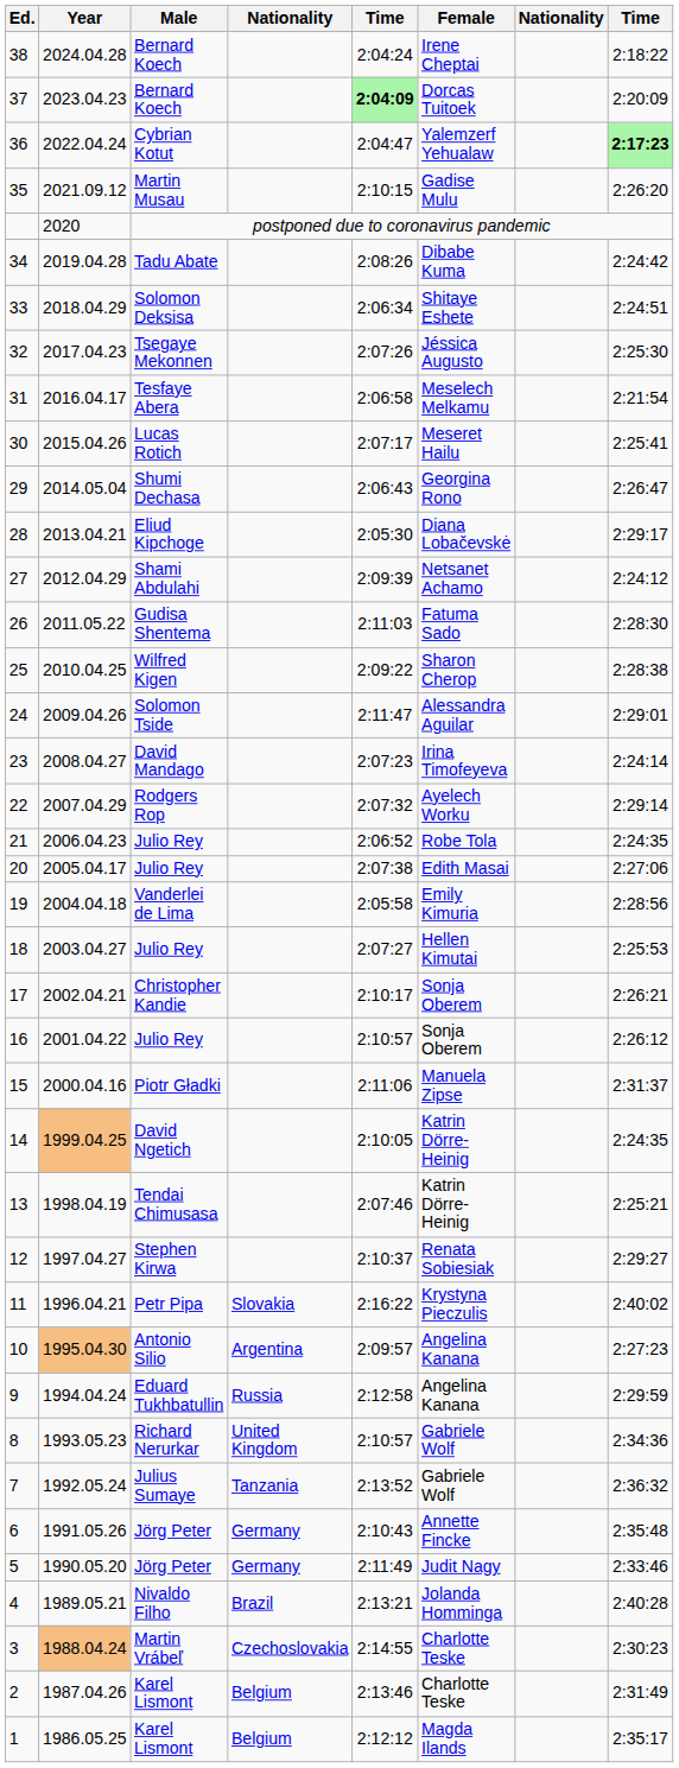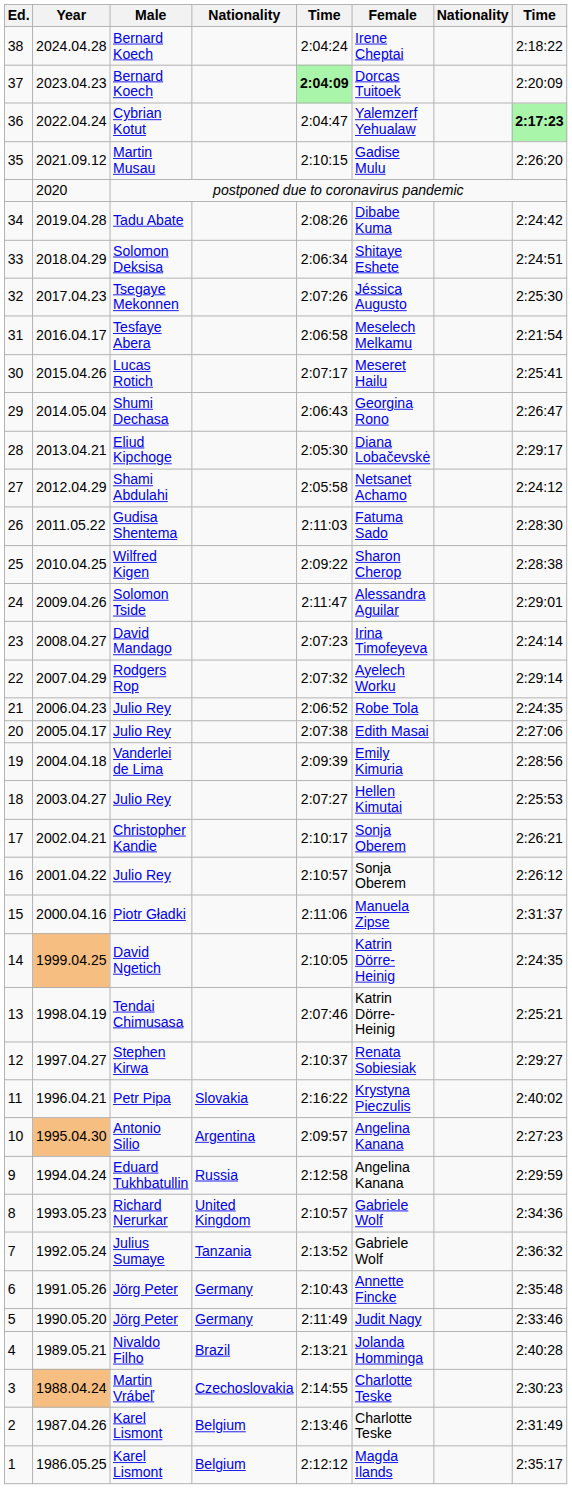 <table class="wikitable sortable">
 <tr>
 <th class="unsortable">Ed.</th>
 <th>Year</th>
 <th>Male</th>
 <th>Nationality</th>
 <th>Time</th>
 <th>Female</th>
 <th>Nationality</th>
 <th>Time</th>
 </tr>
 <tr>
 <td>38</td>
 <td>2024.04.28</td>
 <td><a href='#'>Bernard Koech</a></td>
 <td></td>
 <td align=center>2:04:24</td>
 <td><a href='#'>Irene Cheptai</a></td>
 <td></td>
 <td align=center>2:18:22</td>
 </tr>
 <tr>
 <td>37</td>
 <td>2023.04.23</td>
 <td><a href='#'>Bernard Koech</a></td>
 <td></td>
 <td align=center bgcolor=#A9F5A9><strong>2:04:09</strong></td>
 <td><a href='#'>Dorcas Tuitoek</a></td>
 <td></td>
 <td align=center>2:20:09</td>
 </tr>
 <tr>
 <td>36</td>
 <td>2022.04.24</td>
 <td><a href='#'>Cybrian Kotut</a></td>
 <td></td>
 <td align=center>2:04:47</td>
 <td><a href='#'>Yalemzerf Yehualaw</a></td>
 <td></td>
 <td align=center bgcolor=#A9F5A9><strong>2:17:23</strong></td>
 </tr>
 <tr>
 <td>35</td>
 <td>2021.09.12</td>
 <td><a href='#'>Martin Musau</a></td>
 <td></td>
 <td align=center>2:10:15</td>
 <td><a href='#'>Gadise Mulu</a></td>
 <td></td>
 <td align=center>2:26:20</td>
 </tr>
 <tr>
 <td></td>
 <td>2020</td>
 <td colspan="6" align="center" data-sort-value=""><em>postponed due to coronavirus pandemic</em></td>
 </tr>
 <tr>
 <td>34</td>
 <td>2019.04.28</td>
 <td><a href='#'>Tadu Abate</a></td>
 <td></td>
 <td align=center>2:08:26</td>
 <td><a href='#'>Dibabe Kuma</a></td>
 <td></td>
 <td align=center>2:24:42</td>
 </tr>
 <tr>
 <td>33</td>
 <td>2018.04.29</td>
 <td><a href='#'>Solomon Deksisa</a></td>
 <td></td>
 <td align=center>2:06:34</td>
 <td><a href='#'>Shitaye Eshete</a></td>
 <td></td>
 <td align=center>2:24:51</td>
 </tr>
 <tr>
 <td>32</td>
 <td>2017.04.23</td>
 <td><a href='#'>Tsegaye Mekonnen</a></td>
 <td></td>
 <td align=center>2:07:26</td>
 <td><a href='#'>Jéssica Augusto</a></td>
 <td></td>
 <td align=center>2:25:30</td>
 </tr>
 <tr>
 <td>31</td>
 <td>2016.04.17</td>
 <td><a href='#'>Tesfaye Abera</a></td>
 <td></td>
 <td align=center>2:06:58</td>
 <td><a href='#'>Meselech Melkamu</a></td>
 <td></td>
 <td align="center">2:21:54</td>
 </tr>
 <tr>
 <td>30</td>
 <td>2015.04.26</td>
 <td><a href='#'>Lucas Rotich</a></td>
 <td></td>
 <td align=center>2:07:17</td>
 <td><a href='#'>Meseret Hailu</a></td>
 <td></td>
 <td align=center>2:25:41</td>
 </tr>
 <tr>
 <td>29</td>
 <td>2014.05.04</td>
 <td><a href='#'>Shumi Dechasa</a></td>
 <td></td>
 <td align=center>2:06:43</td>
 <td><a href='#'>Georgina Rono</a></td>
 <td></td>
 <td align=center>2:26:47</td>
 </tr>
 <tr>
 <td>28</td>
 <td>2013.04.21</td>
 <td><a href='#'>Eliud Kipchoge</a></td>
 <td></td>
 <td align=center>2:05:30</td>
 <td><a href='#'>Diana Lobačevskė</a></td>
 <td></td>
 <td align=center>2:29:17</td>
 </tr>
 <tr>
 <td>27</td>
 <td>2012.04.29</td>
 <td><a href='#'>Shami Abdulahi</a></td>
 <td></td>
-<td align="center">2:09:39</td>
+<td align=center>2:05:58</td>
 <td><a href='#'>Netsanet Achamo</a></td>
 <td></td>
 <td align="center">2:24:12</td>
 </tr>
 <tr>
 <td>26</td>
 <td>2011.05.22</td>
 <td><a href='#'>Gudisa Shentema</a></td>
 <td></td>
 <td align=center>2:11:03</td>
 <td><a href='#'>Fatuma Sado</a></td>
 <td></td>
 <td align=center>2:28:30</td>
 </tr>
 <tr>
 <td>25</td>
 <td>2010.04.25</td>
 <td><a href='#'>Wilfred Kigen</a></td>
 <td></td>
 <td align=center>2:09:22</td>
 <td><a href='#'>Sharon Cherop</a></td>
 <td></td>
 <td align=center>2:28:38</td>
 </tr>
 <tr>
 <td>24</td>
 <td>2009.04.26</td>
 <td><a href='#'>Solomon Tside</a></td>
 <td></td>
 <td align="center">2:11:47</td>
 <td><a href='#'>Alessandra Aguilar</a></td>
 <td></td>
 <td align="center">2:29:01</td>
 </tr>
 <tr>
 <td>23</td>
 <td>2008.04.27</td>
 <td><a href='#'>David Mandago</a></td>
 <td></td>
 <td align="center">2:07:23</td>
 <td><a href='#'>Irina Timofeyeva</a></td>
 <td></td>
 <td align="center">2:24:14</td>
 </tr>
 <tr>
 <td>22</td>
 <td>2007.04.29</td>
 <td><a href='#'>Rodgers Rop</a></td>
 <td></td>
 <td align="center">2:07:32</td>
 <td><a href='#'>Ayelech Worku</a></td>
 <td></td>
 <td align="center">2:29:14</td>
 </tr>
 <tr>
 <td>21</td>
 <td>2006.04.23</td>
 <td><a href='#'>Julio Rey</a></td>
 <td></td>
 <td align="center">2:06:52</td>
 <td><a href='#'>Robe Tola</a></td>
 <td></td>
 <td align="center">2:24:35</td>
 </tr>
 <tr>
 <td>20</td>
 <td>2005.04.17</td>
 <td><a href='#'>Julio Rey</a></td>
 <td></td>
 <td align="center">2:07:38</td>
 <td><a href='#'>Edith Masai</a></td>
 <td></td>
 <td align="center">2:27:06</td>
 </tr>
 <tr>
 <td>19</td>
 <td>2004.04.18</td>
 <td><a href='#'>Vanderlei de Lima</a></td>
 <td></td>
-<td align=center>2:05:58</td>
+<td align="center">2:09:39</td>
 <td><a href='#'>Emily Kimuria</a></td>
 <td></td>
 <td align="center">2:28:56</td>
 </tr>
 <tr>
 <td>18</td>
 <td>2003.04.27</td>
 <td><a href='#'>Julio Rey</a></td>
 <td></td>
 <td align="center">2:07:27</td>
 <td><a href='#'>Hellen Kimutai</a></td>
 <td></td>
 <td align="center">2:25:53</td>
 </tr>
 <tr>
 <td>17</td>
 <td>2002.04.21</td>
 <td><a href='#'>Christopher Kandie</a></td>
 <td></td>
 <td align="center">2:10:17</td>
 <td><a href='#'>Sonja Oberem</a></td>
 <td></td>
 <td align="center">2:26:21</td>
 </tr>
 <tr>
 <td>16</td>
 <td>2001.04.22</td>
 <td><a href='#'>Julio Rey</a></td>
 <td></td>
 <td align="center">2:10:57</td>
 <td>Sonja Oberem</td>
 <td></td>
 <td align="center">2:26:12</td>
 </tr>
 <tr>
 <td>15</td>
 <td>2000.04.16</td>
 <td><a href='#'>Piotr Gładki</a></td>
 <td></td>
 <td align="center">2:11:06</td>
 <td><a href='#'>Manuela Zipse</a></td>
 <td></td>
 <td align="center">2:31:37</td>
 </tr>
 <tr>
 <td>14</td>
 <td bgcolor=#F7BE81>1999.04.25</td>
 <td><a href='#'>David Ngetich</a></td>
 <td></td>
 <td align="center">2:10:05</td>
 <td><a href='#'>Katrin Dörre-Heinig</a></td>
 <td></td>
 <td align="center">2:24:35</td>
 </tr>
 <tr>
 <td>13</td>
 <td>1998.04.19</td>
 <td><a href='#'>Tendai Chimusasa</a></td>
 <td></td>
 <td align="center">2:07:46</td>
 <td>Katrin Dörre-Heinig</td>
 <td></td>
 <td align="center">2:25:21</td>
 </tr>
 <tr>
 <td>12</td>
 <td>1997.04.27</td>
 <td><a href='#'>Stephen Kirwa</a></td>
 <td></td>
 <td align="center">2:10:37</td>
 <td><a href='#'>Renata Sobiesiak</a></td>
 <td></td>
 <td align="center">2:29:27</td>
 </tr>
 <tr>
 <td>11</td>
 <td>1996.04.21</td>
 <td><a href='#'>Petr Pipa</a></td>
 <td> <a href='#'>Slovakia</a></td>
 <td align="center">2:16:22</td>
 <td><a href='#'>Krystyna Pieczulis</a></td>
 <td></td>
 <td align="center">2:40:02</td>
 </tr>
 <tr>
 <td>10</td>
 <td bgcolor=#F7BE81>1995.04.30</td>
 <td><a href='#'>Antonio Silio</a></td>
 <td> <a href='#'>Argentina</a></td>
 <td align="center">2:09:57</td>
 <td><a href='#'>Angelina Kanana</a></td>
 <td></td>
 <td align="center">2:27:23</td>
 </tr>
 <tr>
 <td>9</td>
 <td>1994.04.24</td>
 <td><a href='#'>Eduard Tukhbatullin</a></td>
 <td> <a href='#'>Russia</a></td>
 <td align="center">2:12:58</td>
 <td>Angelina Kanana</td>
 <td></td>
 <td align="center">2:29:59</td>
 </tr>
 <tr>
 <td>8</td>
 <td>1993.05.23</td>
 <td><a href='#'>Richard Nerurkar</a></td>
 <td> <a href='#'>United Kingdom</a></td>
 <td align="center">2:10:57</td>
 <td><a href='#'>Gabriele Wolf</a></td>
 <td></td>
 <td align="center">2:34:36</td>
 </tr>
 <tr>
 <td>7</td>
 <td>1992.05.24</td>
 <td><a href='#'>Julius Sumaye</a></td>
 <td> <a href='#'>Tanzania</a></td>
 <td align="center">2:13:52</td>
 <td>Gabriele Wolf</td>
 <td></td>
 <td align="center">2:36:32</td>
 </tr>
 <tr>
 <td>6</td>
 <td>1991.05.26</td>
 <td><a href='#'>Jörg Peter</a></td>
 <td> <a href='#'>Germany</a></td>
 <td align="center">2:10:43</td>
 <td><a href='#'>Annette Fincke</a></td>
 <td></td>
 <td align="center">2:35:48</td>
 </tr>
 <tr>
 <td>5</td>
 <td>1990.05.20</td>
 <td><a href='#'>Jörg Peter</a></td>
 <td> <a href='#'>Germany</a></td>
 <td align="center">2:11:49</td>
 <td><a href='#'>Judit Nagy</a></td>
 <td></td>
 <td align="center">2:33:46</td>
 </tr>
 <tr>
 <td>4</td>
 <td>1989.05.21</td>
 <td><a href='#'>Nivaldo Filho</a></td>
 <td> <a href='#'>Brazil</a></td>
 <td align="center">2:13:21</td>
 <td><a href='#'>Jolanda Homminga</a></td>
 <td></td>
 <td align="center">2:40:28</td>
 </tr>
 <tr>
 <td>3</td>
 <td bgcolor=#F7BE81>1988.04.24</td>
 <td><a href='#'>Martin Vrábeľ</a></td>
 <td> <a href='#'>Czechoslovakia</a></td>
 <td align="center">2:14:55</td>
 <td><a href='#'>Charlotte Teske</a></td>
 <td></td>
 <td align="center">2:30:23</td>
 </tr>
 <tr>
 <td>2</td>
 <td>1987.04.26</td>
 <td><a href='#'>Karel Lismont</a></td>
 <td> <a href='#'>Belgium</a></td>
 <td align="center">2:13:46</td>
 <td>Charlotte Teske</td>
 <td></td>
 <td align="center">2:31:49</td>
 </tr>
 <tr>
 <td>1</td>
 <td>1986.05.25</td>
 <td><a href='#'>Karel Lismont</a></td>
 <td> <a href='#'>Belgium</a></td>
 <td align="center">2:12:12</td>
 <td><a href='#'>Magda Ilands</a></td>
 <td></td>
 <td align="center">2:35:17</td>
 </tr>
 </table>
